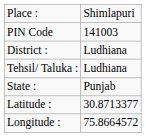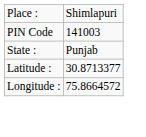 <table class="wikitable">
 <tr>
 <td>Place :</td>
 <td>Shimlapuri</td>
 </tr>
 <tr>
 <td>PIN Code</td>
 <td>141003</td>
-</tr>
-<tr>
-<td>District :</td>
-<td>Ludhiana</td>
-</tr>
-<tr>
-<td>Tehsil/ Taluka :</td>
-<td>Ludhiana</td>
 </tr>
 <tr>
 <td>State :</td>
 <td>Punjab</td>
 </tr>
 <tr>
 <td>Latitude :</td>
 <td>30.8713377</td>
 </tr>
 <tr>
 <td>Longitude :</td>
 <td>75.8664572</td>
 </tr>
 </table>
